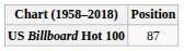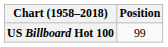 <table class="wikitable plainrowheaders" style="text-align:center">
 <tr>
 <th>Chart (1958–2018)</th>
 <th>Position</th>
 </tr>
 <tr>
 <th scope="row">US <em>Billboard</em> Hot 100</th>
-<td>87</td>
+<td>99</td>
 </tr>
 </table>
